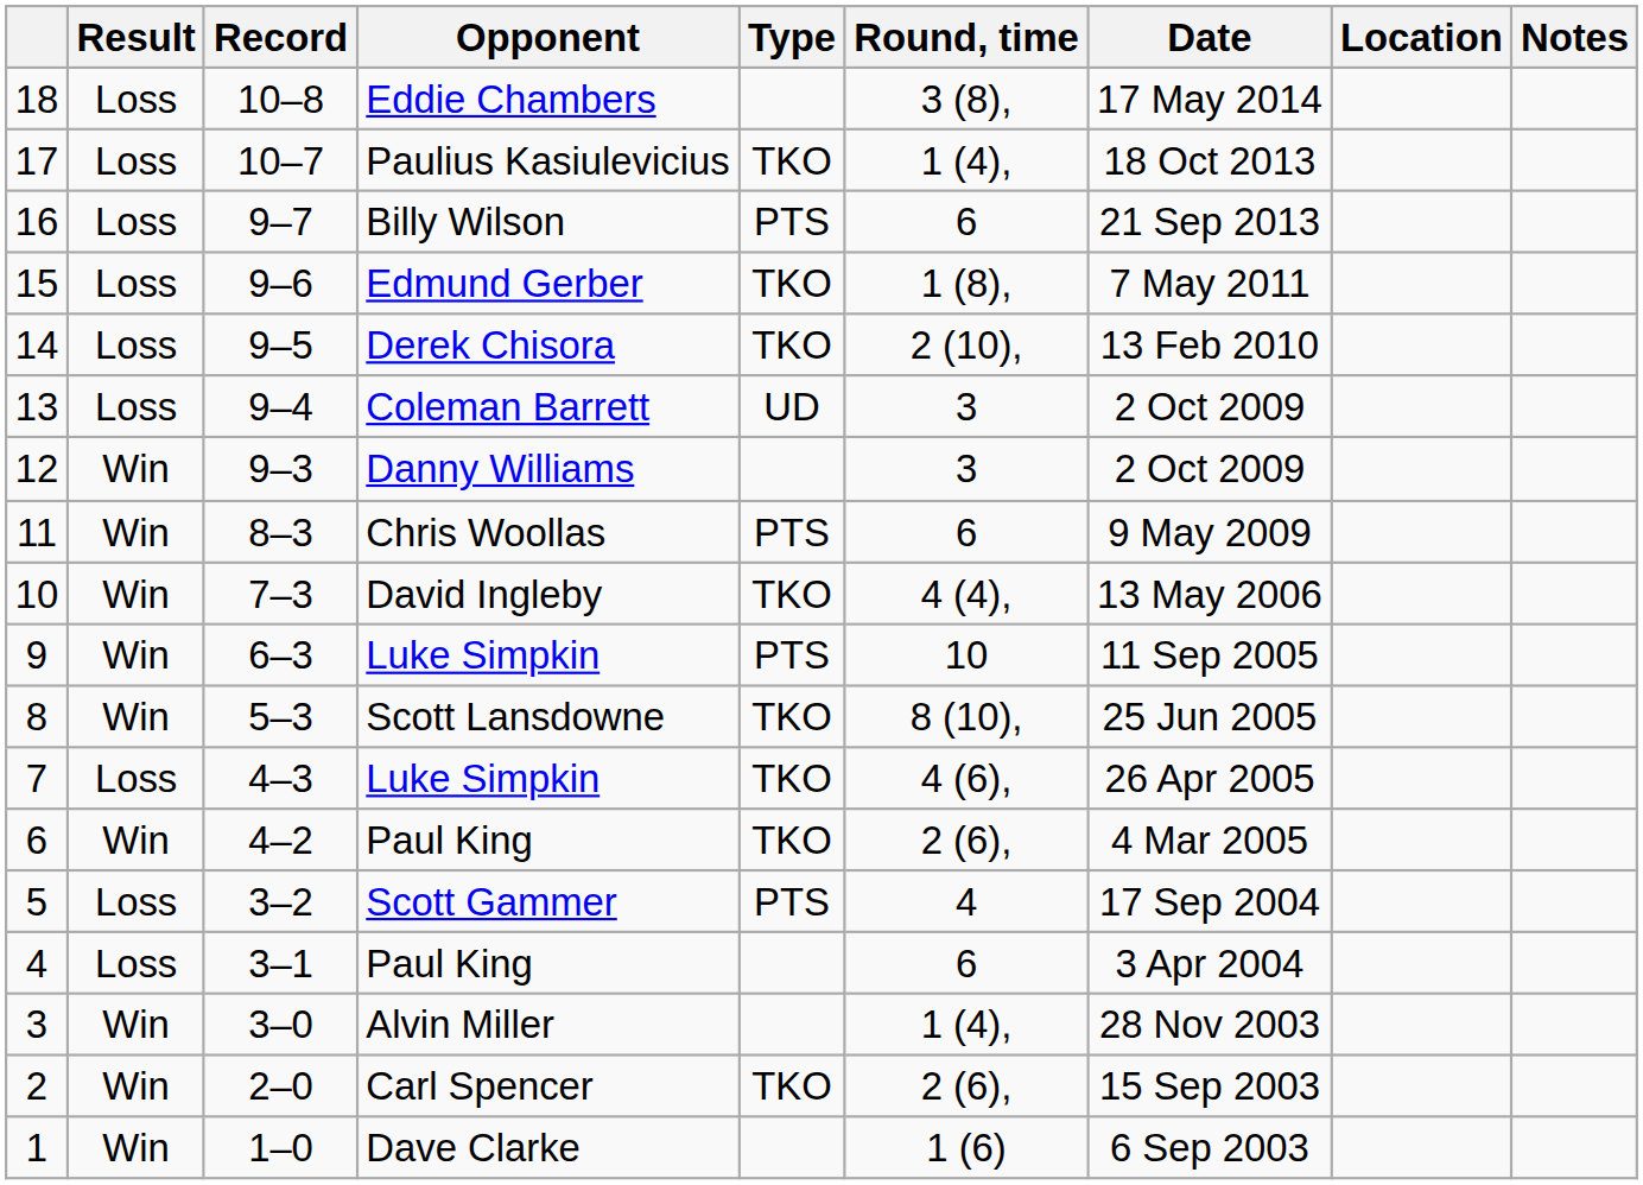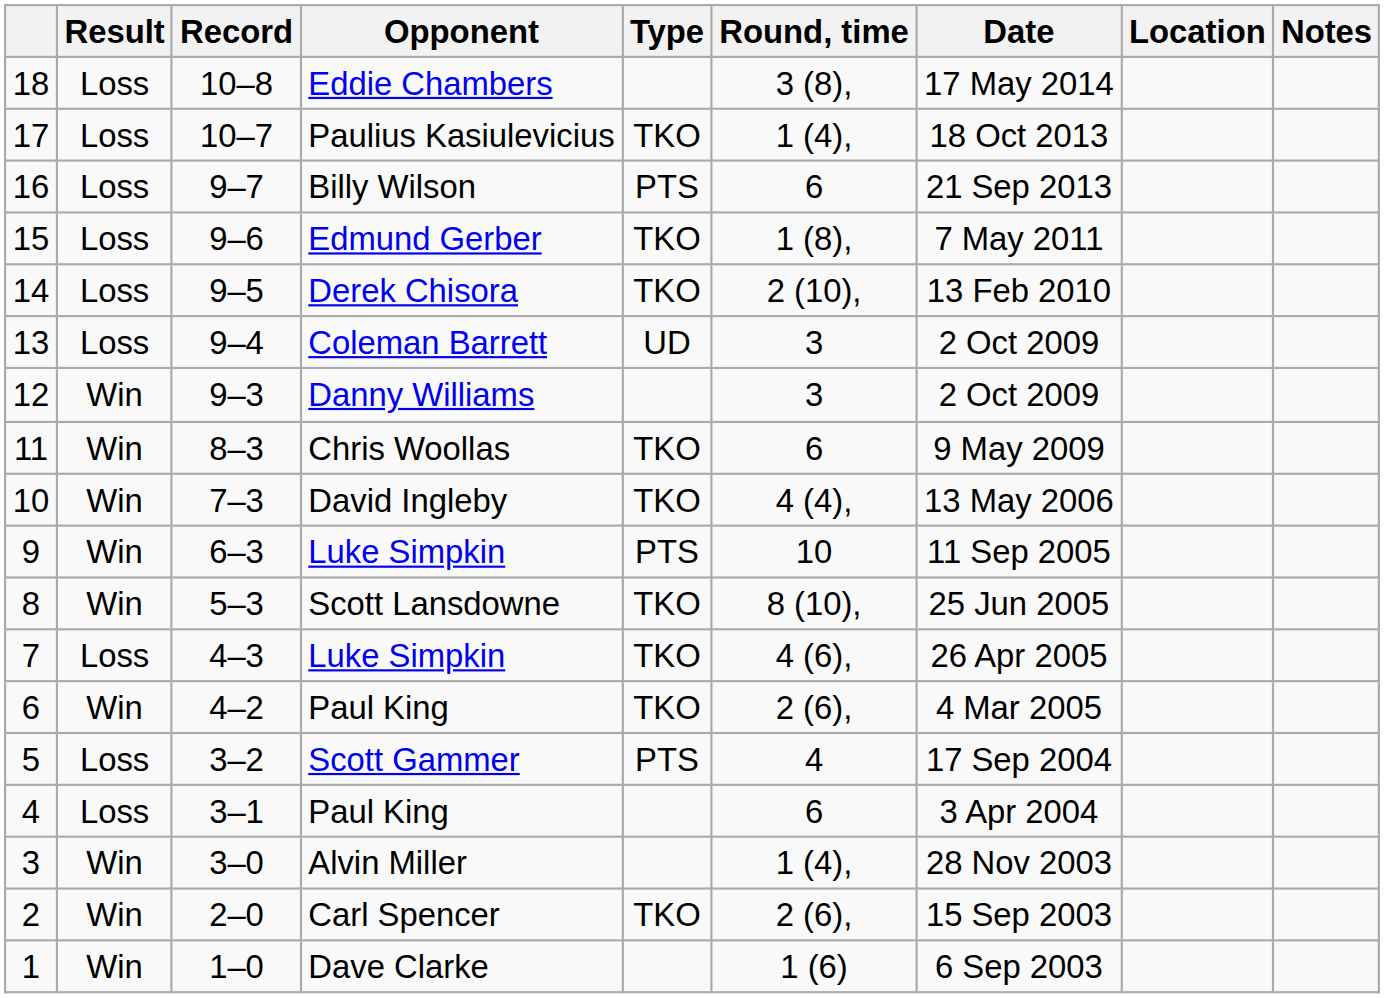 <table class="wikitable" style="text-align:center; font-size:95%">
 <tr>
 <th></th>
 <th>Result</th>
 <th>Record</th>
 <th>Opponent</th>
 <th>Type</th>
 <th>Round, time</th>
 <th>Date</th>
 <th>Location</th>
 <th>Notes</th>
 </tr>
 <tr>
 <td>18</td>
 <td>Loss</td>
 <td>10–8</td>
 <td style="text-align:left;"><a href='#'>Eddie Chambers</a></td>
 <td></td>
 <td>3 (8), </td>
 <td>17 May 2014</td>
 <td style="text-align:left;"></td>
 <td></td>
 </tr>
 <tr>
 <td>17</td>
 <td>Loss</td>
 <td>10–7</td>
 <td style="text-align:left;">Paulius Kasiulevicius</td>
 <td>TKO</td>
 <td>1 (4), </td>
 <td>18 Oct 2013</td>
 <td style="text-align:left;"></td>
 <td></td>
 </tr>
 <tr>
 <td>16</td>
 <td>Loss</td>
 <td>9–7</td>
 <td style="text-align:left;">Billy Wilson</td>
 <td>PTS</td>
 <td>6</td>
 <td>21 Sep 2013</td>
 <td style="text-align:left;"></td>
 <td></td>
 </tr>
 <tr>
 <td>15</td>
 <td>Loss</td>
 <td>9–6</td>
 <td style="text-align:left;"><a href='#'>Edmund Gerber</a></td>
 <td>TKO</td>
 <td>1 (8), </td>
 <td>7 May 2011</td>
 <td style="text-align:left;"></td>
 <td></td>
 </tr>
 <tr>
 <td>14</td>
 <td>Loss</td>
 <td>9–5</td>
 <td style="text-align:left;"><a href='#'>Derek Chisora</a></td>
 <td>TKO</td>
 <td>2 (10), </td>
 <td>13 Feb 2010</td>
 <td style="text-align:left;"></td>
 <td></td>
 </tr>
 <tr>
 <td>13</td>
 <td>Loss</td>
 <td>9–4</td>
 <td style="text-align:left;"><a href='#'>Coleman Barrett</a></td>
 <td>UD</td>
 <td>3</td>
 <td>2 Oct 2009</td>
 <td style="text-align:left;"></td>
 <td style="text-align:left;"></td>
 </tr>
 <tr>
 <td>12</td>
 <td>Win</td>
 <td>9–3</td>
 <td style="text-align:left;"><a href='#'>Danny Williams</a></td>
 <td></td>
 <td>3</td>
 <td>2 Oct 2009</td>
 <td style="text-align:left;"></td>
 <td style="text-align:left;"></td>
 </tr>
 <tr>
 <td>11</td>
 <td>Win</td>
 <td>8–3</td>
 <td style="text-align:left;">Chris Woollas</td>
-<td>PTS</td>
+<td>TKO</td>
 <td>6</td>
 <td>9 May 2009</td>
 <td style="text-align:left;"></td>
 <td></td>
 </tr>
 <tr>
 <td>10</td>
 <td>Win</td>
 <td>7–3</td>
 <td style="text-align:left;">David Ingleby</td>
 <td>TKO</td>
 <td>4 (4), </td>
 <td>13 May 2006</td>
 <td style="text-align:left;"></td>
 <td></td>
 </tr>
 <tr>
 <td>9</td>
 <td>Win</td>
 <td>6–3</td>
 <td style="text-align:left;"><a href='#'>Luke Simpkin</a></td>
 <td>PTS</td>
 <td>10</td>
 <td>11 Sep 2005</td>
 <td style="text-align:left;"></td>
 <td style="text-align:left;"></td>
 </tr>
 <tr>
 <td>8</td>
 <td>Win</td>
 <td>5–3</td>
 <td style="text-align:left;">Scott Lansdowne</td>
 <td>TKO</td>
 <td>8 (10), </td>
 <td>25 Jun 2005</td>
 <td style="text-align:left;"></td>
 <td style="text-align:left;"></td>
 </tr>
 <tr>
 <td>7</td>
 <td>Loss</td>
 <td>4–3</td>
 <td style="text-align:left;"><a href='#'>Luke Simpkin</a></td>
 <td>TKO</td>
 <td>4 (6), </td>
 <td>26 Apr 2005</td>
 <td style="text-align:left;"></td>
 <td></td>
 </tr>
 <tr>
 <td>6</td>
 <td>Win</td>
 <td>4–2</td>
 <td style="text-align:left;">Paul King</td>
 <td>TKO</td>
 <td>2 (6), </td>
 <td>4 Mar 2005</td>
 <td style="text-align:left;"></td>
 <td></td>
 </tr>
 <tr>
 <td>5</td>
 <td>Loss</td>
 <td>3–2</td>
 <td style="text-align:left;"><a href='#'>Scott Gammer</a></td>
 <td>PTS</td>
 <td>4</td>
 <td>17 Sep 2004</td>
 <td style="text-align:left;"></td>
 <td></td>
 </tr>
 <tr>
 <td>4</td>
 <td>Loss</td>
 <td>3–1</td>
 <td style="text-align:left;">Paul King</td>
 <td></td>
 <td>6</td>
 <td>3 Apr 2004</td>
 <td style="text-align:left;"></td>
 <td></td>
 </tr>
 <tr>
 <td>3</td>
 <td>Win</td>
 <td>3–0</td>
 <td style="text-align:left;">Alvin Miller</td>
 <td></td>
 <td>1 (4), </td>
 <td>28 Nov 2003</td>
 <td style="text-align:left;"></td>
 <td></td>
 </tr>
 <tr>
 <td>2</td>
 <td>Win</td>
 <td>2–0</td>
 <td style="text-align:left;">Carl Spencer</td>
 <td>TKO</td>
 <td>2 (6), </td>
 <td>15 Sep 2003</td>
 <td style="text-align:left;"></td>
 <td></td>
 </tr>
 <tr>
 <td>1</td>
 <td>Win</td>
 <td>1–0</td>
 <td style="text-align:left;">Dave Clarke</td>
 <td></td>
 <td>1 (6)</td>
 <td>6 Sep 2003</td>
 <td style="text-align:left;"></td>
 <td></td>
 </tr>
 </table>
